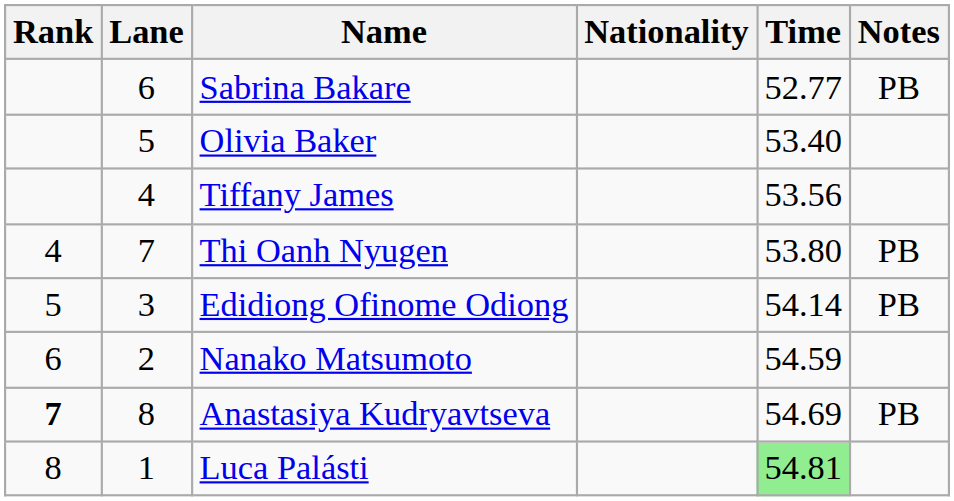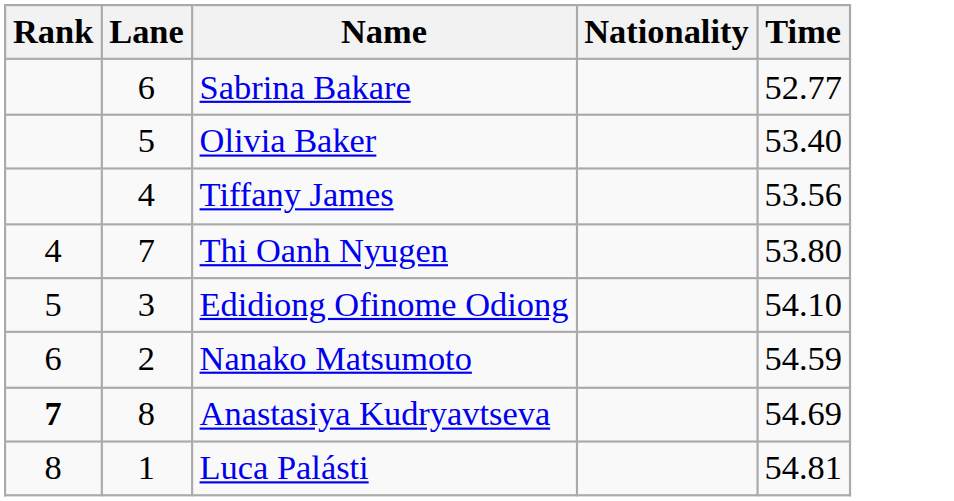 <table class="wikitable sortable" style="text-align:center">
 <tr>
 <th>Rank</th>
 <th>Lane</th>
 <th>Name</th>
 <th>Nationality</th>
 <th>Time</th>
-<th>Notes</th>
 </tr>
 <tr>
 <td></td>
 <td>6</td>
 <td align=left><a href='#'>Sabrina Bakare</a></td>
 <td align=left></td>
 <td>52.77</td>
-<td>PB</td>
 </tr>
 <tr>
 <td></td>
 <td>5</td>
 <td align=left><a href='#'>Olivia Baker</a></td>
 <td align=left></td>
 <td>53.40</td>
-<td></td>
 </tr>
 <tr>
 <td></td>
 <td>4</td>
 <td align=left><a href='#'>Tiffany James</a></td>
 <td align=left></td>
 <td>53.56</td>
-<td></td>
 </tr>
 <tr>
 <td>4</td>
 <td>7</td>
 <td align=left><a href='#'>Thi Oanh Nyugen</a></td>
 <td align=left></td>
 <td>53.80</td>
-<td>PB</td>
 </tr>
 <tr>
 <td>5</td>
 <td>3</td>
 <td align=left><a href='#'>Edidiong Ofinome Odiong</a></td>
 <td align=left></td>
-<td>54.14</td>
-<td>PB</td>
+<td>54.10</td>
 </tr>
 <tr>
 <td>6</td>
 <td>2</td>
 <td align=left><a href='#'>Nanako Matsumoto</a></td>
 <td align=left></td>
 <td>54.59</td>
-<td></td>
 </tr>
 <tr>
 <td><strong>7</strong></td>
 <td>8</td>
 <td align=left><a href='#'>Anastasiya Kudryavtseva</a></td>
 <td align=left></td>
 <td>54.69</td>
-<td>PB</td>
 </tr>
 <tr>
 <td>8</td>
 <td>1</td>
 <td align=left><a href='#'>Luca Palásti</a></td>
 <td align=left></td>
-<td style="background: lightgreen;">54.81</td>
-<td></td>
+<td>54.81</td>
 </tr>
 </table>
